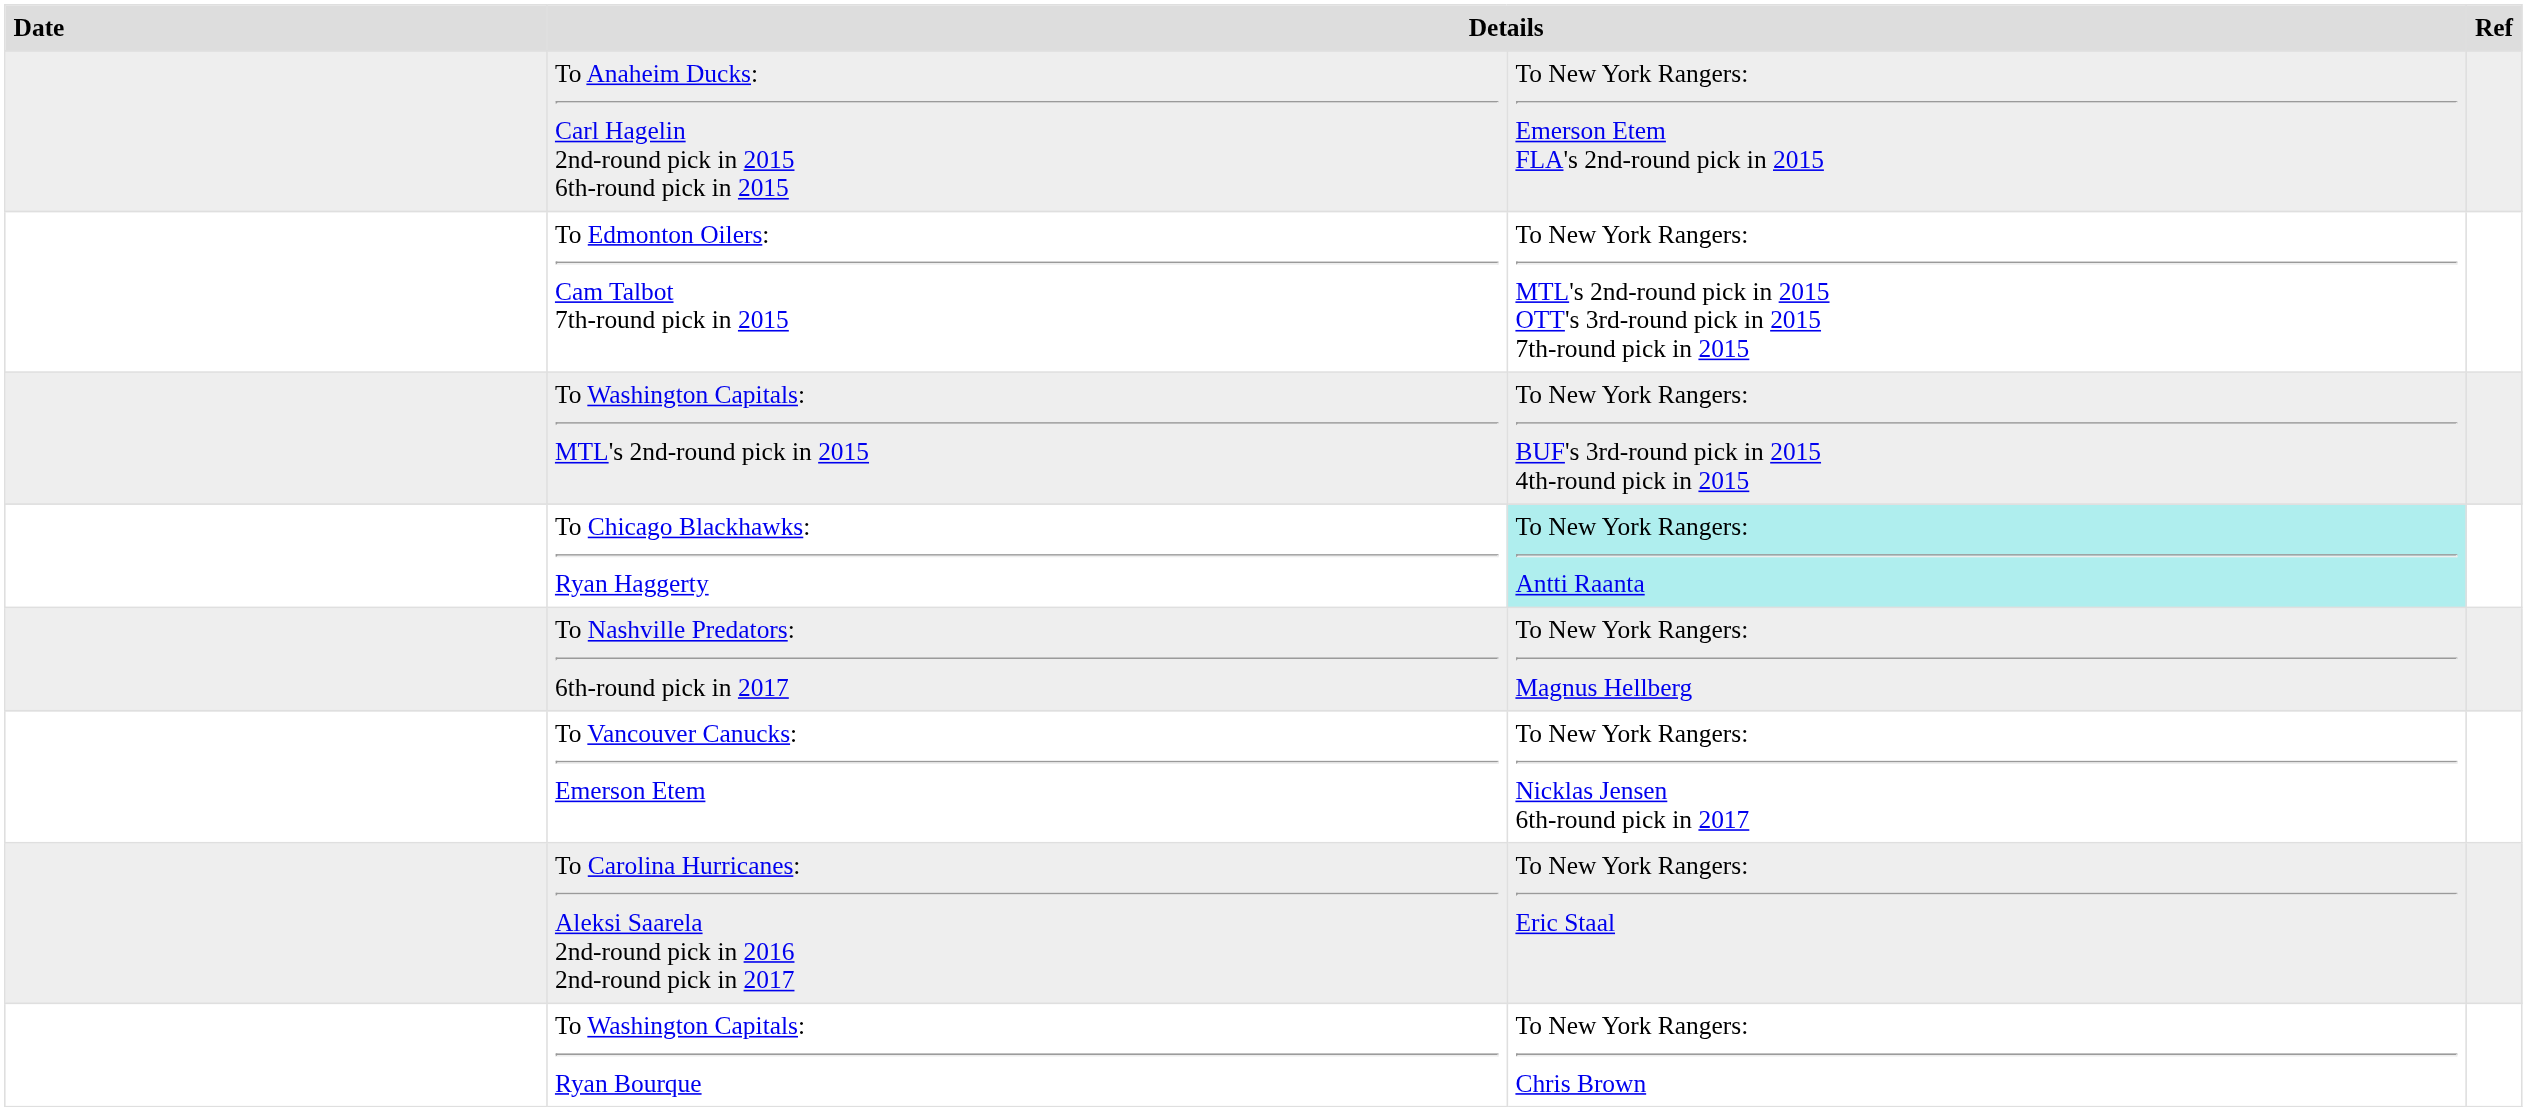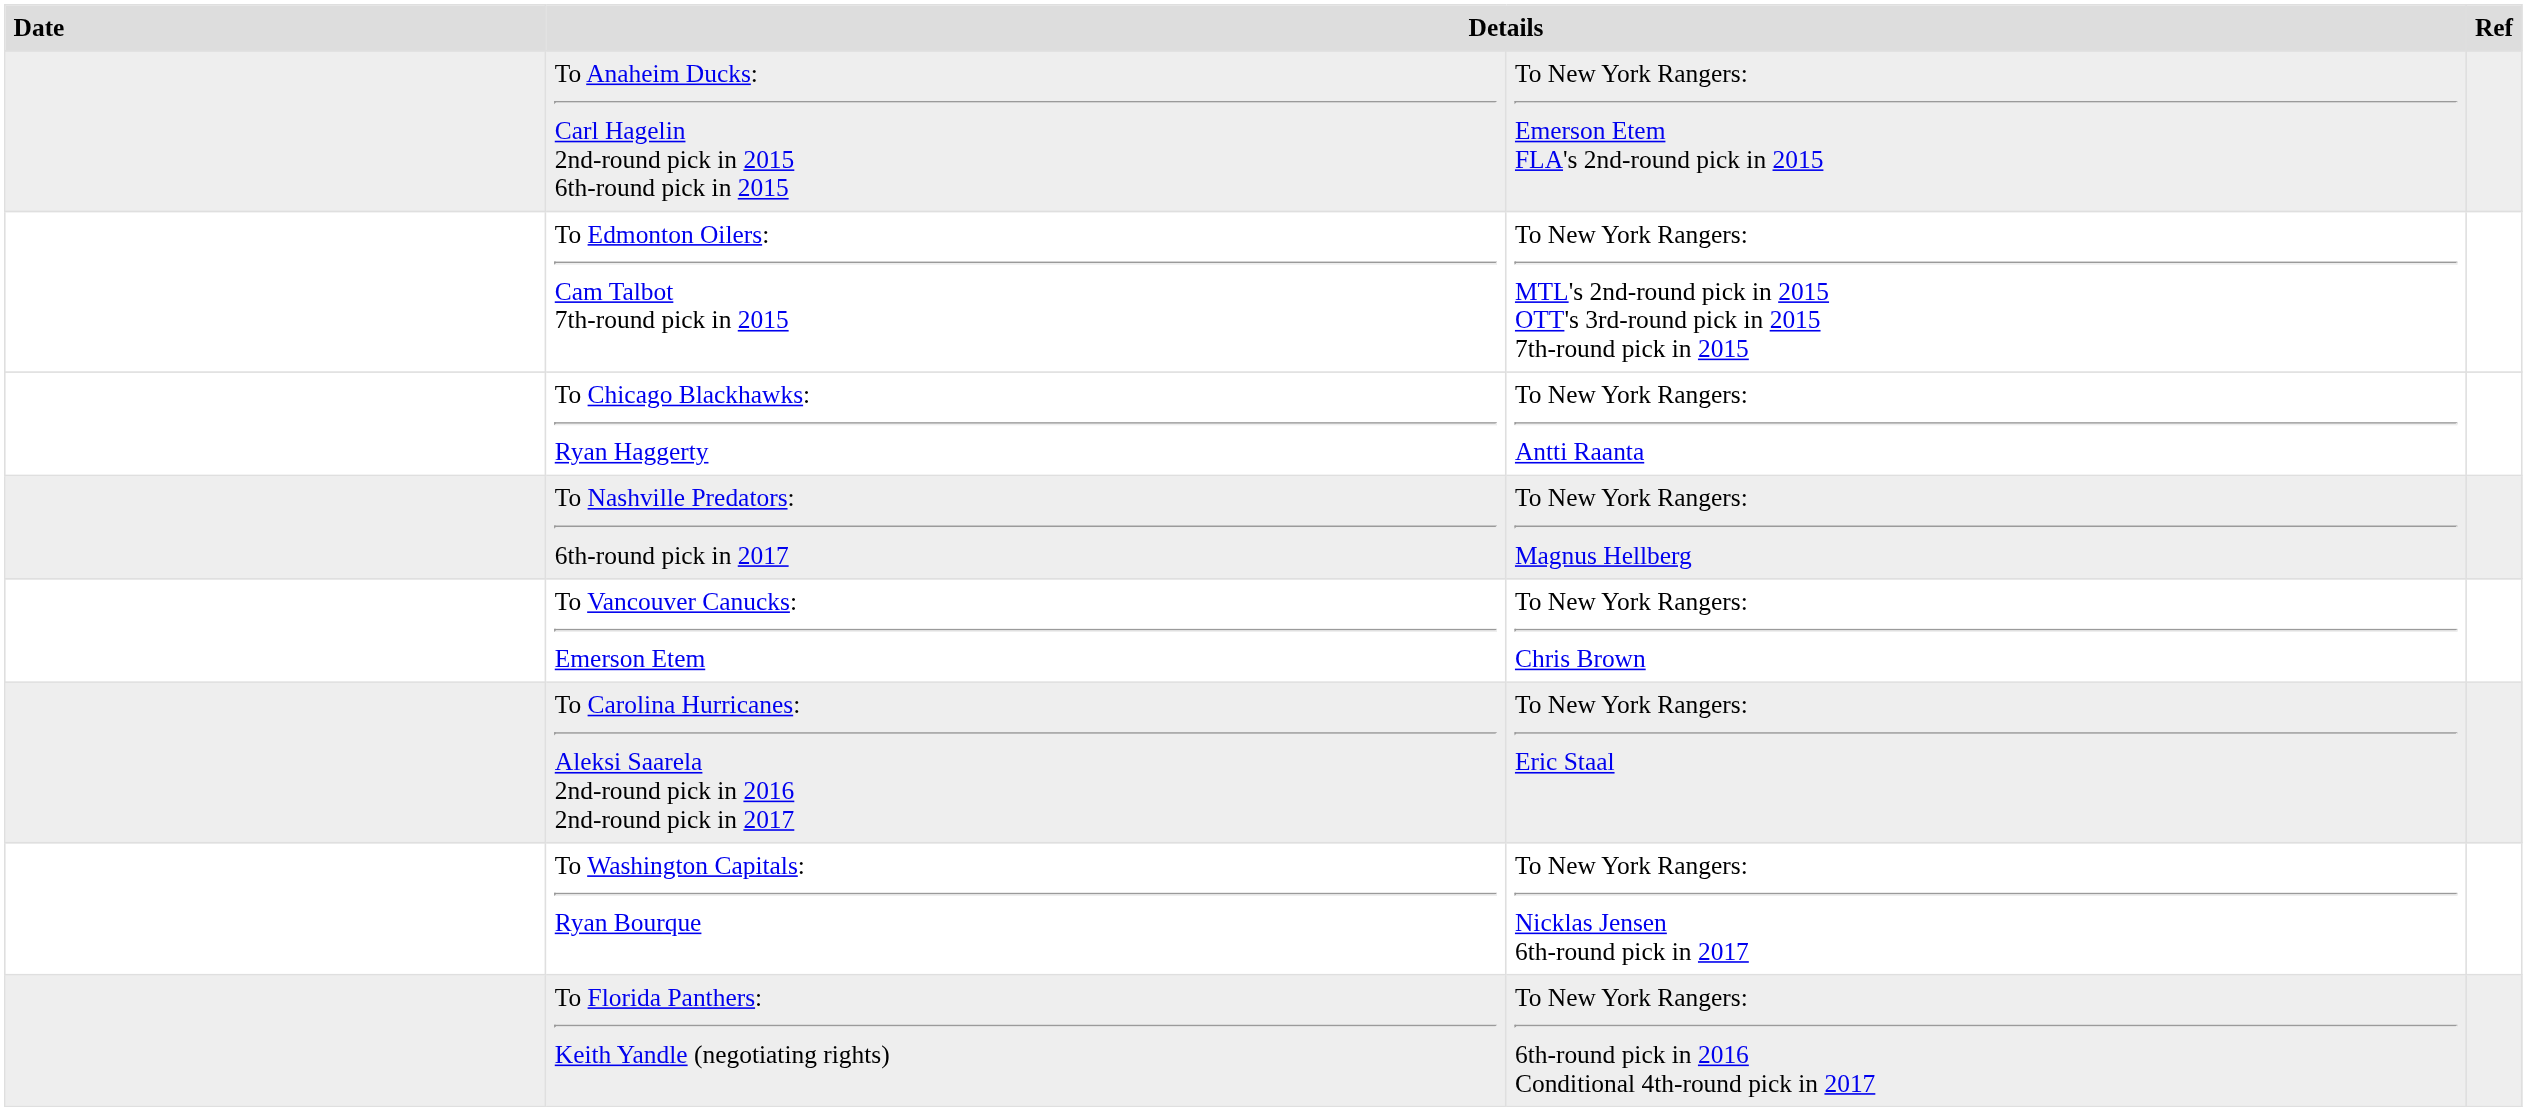 <table border=1 style="border-collapse:collapse" bordercolor="#DFDFDF" cellpadding="5">
 <tr bgcolor="#dddddd">
 <th style="text-align:left;">Date</th>
 <th colspan="2">Details</th>
 <th>Ref</th>
 </tr>
 <tr bgcolor="eeeeee">
 <td style="width:22%;"></td>
 <td style="width:39%;" valign="top">To <a href='#'>Anaheim Ducks</a>:<hr><a href='#'>Carl Hagelin</a><br>2nd-round pick in <a href='#'>2015</a><br>6th-round pick in <a href='#'>2015</a></td>
 <td style="width:39%;" valign="top">To New York Rangers:<hr><a href='#'>Emerson Etem</a><br><a href='#'>FLA</a>'s 2nd-round pick in <a href='#'>2015</a></td>
 <td></td>
 </tr>
 <tr>
 <td style="width:22%;"></td>
 <td style="width:39%;" valign="top">To <a href='#'>Edmonton Oilers</a>:<hr><a href='#'>Cam Talbot</a><br>7th-round pick in <a href='#'>2015</a></td>
 <td style="width:39%;" valign="top">To New York Rangers:<hr><a href='#'>MTL</a>'s 2nd-round pick in <a href='#'>2015</a><br><a href='#'>OTT</a>'s 3rd-round pick in <a href='#'>2015</a><br>7th-round pick in <a href='#'>2015</a></td>
 <td></td>
 </tr>
-<tr bgcolor="eeeeee">
-<td style="width:22%;"></td>
-<td style="width:39%;" valign="top">To <a href='#'>Washington Capitals</a>:<hr><a href='#'>MTL</a>'s 2nd-round pick in <a href='#'>2015</a></td>
-<td style="width:39%;" valign="top">To New York Rangers:<hr><a href='#'>BUF</a>'s 3rd-round pick in <a href='#'>2015</a><br>4th-round pick in <a href='#'>2015</a></td>
-<td></td>
-</tr>
 <tr>
 <td style="width:22%;"></td>
 <td style="width:39%;" valign="top">To <a href='#'>Chicago Blackhawks</a>:<hr><a href='#'>Ryan Haggerty</a></td>
-<td style="background: paleturquoise; width:39%;" valign="top">To New York Rangers:<hr><a href='#'>Antti Raanta</a></td>
+<td style="width:39%;" valign="top">To New York Rangers:<hr><a href='#'>Antti Raanta</a></td>
 <td></td>
 </tr>
 <tr bgcolor="eeeeee">
 <td style="width:22%;"></td>
 <td style="width:39%;" valign="top">To <a href='#'>Nashville Predators</a>:<hr>6th-round pick in <a href='#'>2017</a></td>
 <td style="width:39%;" valign="top">To New York Rangers:<hr><a href='#'>Magnus Hellberg</a></td>
 <td></td>
 </tr>
 <tr>
 <td style="width:22%;"></td>
 <td style="width:39%;" valign="top">To <a href='#'>Vancouver Canucks</a>:<hr><a href='#'>Emerson Etem</a></td>
-<td style="width:39%;" valign="top">To New York Rangers:<hr><a href='#'>Nicklas Jensen</a><br>6th-round pick in <a href='#'>2017</a></td>
+<td style="width:39%;" valign="top">To New York Rangers:<hr><a href='#'>Chris Brown</a></td>
 <td></td>
 </tr>
 <tr bgcolor="eeeeee">
 <td style="width:22%;"></td>
 <td style="width:39%;" valign="top">To <a href='#'>Carolina Hurricanes</a>:<hr><a href='#'>Aleksi Saarela</a><br>2nd-round pick in <a href='#'>2016</a><br>2nd-round pick in <a href='#'>2017</a></td>
 <td style="width:39%;" valign="top">To New York Rangers:<hr><a href='#'>Eric Staal</a></td>
 <td></td>
 </tr>
 <tr>
 <td style="width:22%;"></td>
 <td style="width:39%;" valign="top">To <a href='#'>Washington Capitals</a>:<hr><a href='#'>Ryan Bourque</a></td>
-<td style="width:39%;" valign="top">To New York Rangers:<hr><a href='#'>Chris Brown</a></td>
+<td style="width:39%;" valign="top">To New York Rangers:<hr><a href='#'>Nicklas Jensen</a><br>6th-round pick in <a href='#'>2017</a></td>
+<td></td>
+</tr>
+<tr bgcolor="eeeeee">
+<td style="width:22%;"></td>
+<td style="width:39%;" valign="top">To <a href='#'>Florida Panthers</a>:<hr><a href='#'>Keith Yandle</a> (negotiating rights)</td>
+<td style="width:39%;" valign="top">To New York Rangers:<hr>6th-round pick in <a href='#'>2016</a><br>Conditional 4th-round pick in <a href='#'>2017</a></td>
 <td></td>
 </tr>
 </table>
